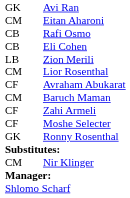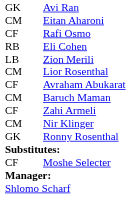 <table style="font-size: 90%" cellspacing="0" cellpadding="0" align=center>
 <tr>
 <td colspan="4"></td>
 </tr>
 <tr>
 <th width=25></th>
 <th width=25></th>
 </tr>
 <tr>
 <td>GK</td>
 <td></td>
 <td> <a href='#'>Avi Ran</a></td>
 </tr>
 <tr>
 <td>CM</td>
 <td></td>
 <td> <a href='#'>Eitan Aharoni</a></td>
 </tr>
 <tr>
-<td>CB</td>
+<td>CF</td>
 <td></td>
 <td> <a href='#'>Rafi Osmo</a></td>
 </tr>
 <tr>
-<td>CB</td>
+<td>RB</td>
 <td></td>
 <td> <a href='#'>Eli Cohen</a></td>
 </tr>
 <tr>
 <td>LB</td>
 <td></td>
 <td> <a href='#'>Zion Merili</a></td>
 </tr>
 <tr>
 <td>CM</td>
 <td></td>
 <td> <a href='#'>Lior Rosenthal</a></td>
 </tr>
 <tr>
 <td>CF</td>
 <td></td>
 <td> <a href='#'>Avraham Abukarat</a></td>
 </tr>
 <tr>
 <td>CM</td>
 <td></td>
 <td> <a href='#'>Baruch Maman</a></td>
 </tr>
 <tr>
 <td>CF</td>
 <td></td>
 <td> <a href='#'>Zahi Armeli</a></td>
 </tr>
 <tr>
-<td>CF</td>
+<td>CM</td>
 <td></td>
-<td> <a href='#'>Moshe Selecter</a></td>
+<td> <a href='#'>Nir Klinger</a></td>
 <td></td>
 <td></td>
 </tr>
 <tr>
 <td>GK</td>
 <td></td>
 <td> <a href='#'>Ronny Rosenthal</a></td>
 </tr>
 <tr>
 <td colspan=3><strong>Substitutes:</strong></td>
 </tr>
 <tr>
-<td>CM</td>
+<td>CF</td>
 <td></td>
-<td> <a href='#'>Nir Klinger</a></td>
+<td> <a href='#'>Moshe Selecter</a></td>
 <td></td>
 <td></td>
 </tr>
 <tr>
 <td colspan=3><strong>Manager:</strong></td>
 </tr>
 <tr>
 <td colspan=4> <a href='#'>Shlomo Scharf</a></td>
 </tr>
 </table>
